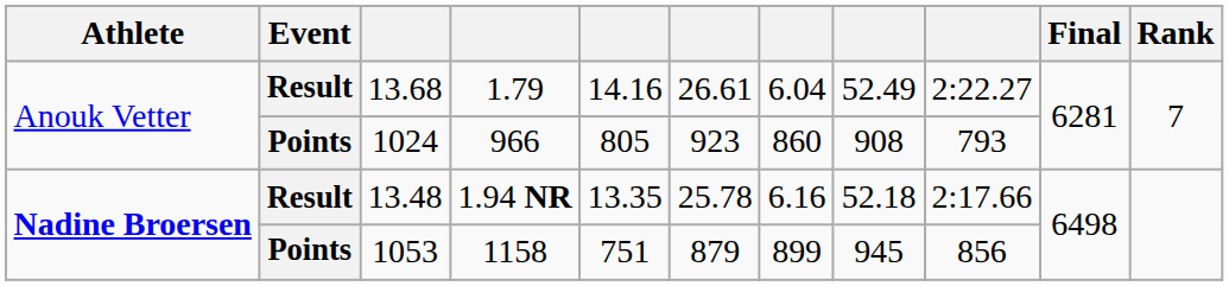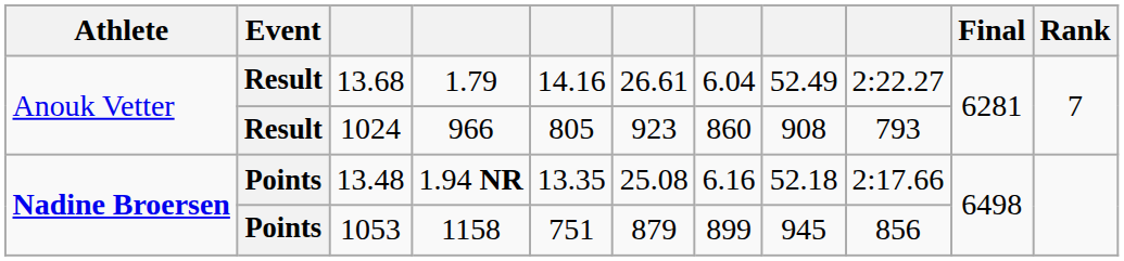 <table class="wikitable" style="font-size:90%">
 <tr>
 <th>Athlete</th>
 <th>Event</th>
 <th></th>
 <th></th>
 <th></th>
 <th></th>
 <th></th>
 <th></th>
 <th></th>
 <th>Final</th>
 <th>Rank</th>
 </tr>
 <tr align=center>
 <td rowspan=2 align=left><a href='#'>Anouk Vetter</a></td>
 <th style="font-size:95%">Result</th>
 <td>13.68</td>
 <td>1.79</td>
 <td>14.16</td>
 <td>26.61</td>
 <td>6.04</td>
 <td>52.49</td>
 <td>2:22.27</td>
 <td rowspan=2>6281</td>
 <td rowspan=2>7</td>
 </tr>
 <tr align=center>
-<th style="font-size:95%">Points</th>
+<th style="font-size:95%">Result</th>
 <td>1024</td>
 <td>966</td>
 <td>805</td>
 <td>923</td>
 <td>860</td>
 <td>908</td>
 <td>793</td>
 </tr>
 <tr align=center>
 <td rowspan=2 align=left><strong><a href='#'>Nadine Broersen</a></strong></td>
-<th style="font-size:95%">Result</th>
+<th style="font-size:95%">Points</th>
 <td>13.48</td>
 <td>1.94 <strong>NR</strong></td>
 <td>13.35</td>
-<td>25.78</td>
+<td>25.08</td>
 <td>6.16</td>
 <td>52.18</td>
 <td>2:17.66</td>
 <td rowspan=2>6498</td>
 <td rowspan=2></td>
 </tr>
 <tr align=center>
 <th style="font-size:95%">Points</th>
 <td>1053</td>
 <td>1158</td>
 <td>751</td>
 <td>879</td>
 <td>899</td>
 <td>945</td>
 <td>856</td>
 </tr>
 </table>
